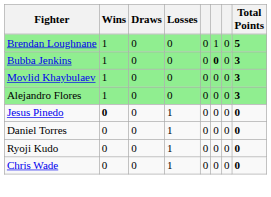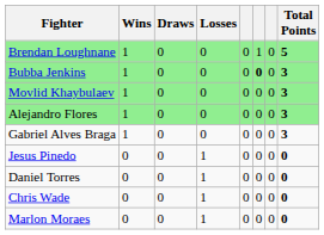 <table class="wikitable sortable">
 <tr>
 <th>Fighter</th>
 <th>Wins</th>
 <th>Draws</th>
 <th>Losses</th>
 <th></th>
 <th></th>
 <th></th>
 <th>Total<br> Points</th>
 </tr>
 <tr style="background:#90EE90;">
 <td> <a href='#'>Brendan Loughnane</a></td>
 <td>1</td>
 <td>0</td>
 <td>0</td>
 <td>0</td>
 <td>1</td>
 <td>0</td>
 <td><strong>5</strong></td>
 </tr>
 <tr style="background:#90EE90;">
 <td> <a href='#'>Bubba Jenkins</a></td>
 <td>1</td>
 <td>0</td>
 <td>0</td>
 <td>0</td>
 <td><strong>0</strong></td>
 <td>0</td>
 <td><strong>3</strong></td>
 </tr>
 <tr style="background:#90EE90;">
 <td> <a href='#'>Movlid Khaybulaev</a></td>
 <td>1</td>
 <td>0</td>
 <td>0</td>
 <td>0</td>
 <td>0</td>
 <td>0</td>
 <td><strong>3</strong></td>
 </tr>
 <tr style="background:#90EE90;">
 <td> Alejandro Flores</td>
 <td>1</td>
 <td>0</td>
 <td>0</td>
 <td>0</td>
 <td>0</td>
 <td>0</td>
 <td><strong>3</strong></td>
 </tr>
 <tr>
+<td> Gabriel Alves Braga</td>
+<td>1</td>
+<td>0</td>
+<td>0</td>
+<td>0</td>
+<td>0</td>
+<td>0</td>
+<td><strong>3</strong></td>
+</tr>
+<tr>
 <td> <a href='#'>Jesus Pinedo</a></td>
-<td><strong>0</strong></td>
+<td>0</td>
 <td>0</td>
 <td>1</td>
 <td>0</td>
 <td>0</td>
 <td>0</td>
 <td><strong>0</strong></td>
 </tr>
 <tr>
 <td> Daniel Torres</td>
 <td>0</td>
 <td>0</td>
 <td>1</td>
 <td>0</td>
 <td>0</td>
 <td>0</td>
 <td><strong>0</strong></td>
 </tr>
 <tr>
-<td> Ryoji Kudo</td>
+<td> <a href='#'>Chris Wade</a></td>
 <td>0</td>
 <td>0</td>
 <td>1</td>
 <td>0</td>
 <td>0</td>
 <td>0</td>
 <td><strong>0</strong></td>
 </tr>
 <tr>
-<td> <a href='#'>Chris Wade</a></td>
+<td> <a href='#'>Marlon Moraes</a></td>
 <td>0</td>
 <td>0</td>
 <td>1</td>
 <td>0</td>
 <td>0</td>
 <td>0</td>
 <td><strong>0</strong></td>
 </tr>
 </table>
